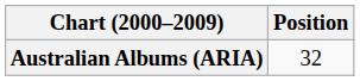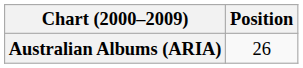 <table class="wikitable plainrowheaders" style="text-align:center">
 <tr>
 <th scope="col">Chart (2000–2009)</th>
 <th scope="col">Position</th>
 </tr>
 <tr>
 <th scope="row">Australian Albums (ARIA)</th>
-<td align="center">32</td>
+<td align="center">26</td>
 </tr>
 </table>
